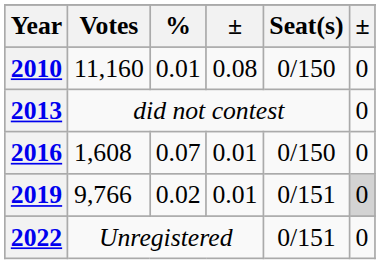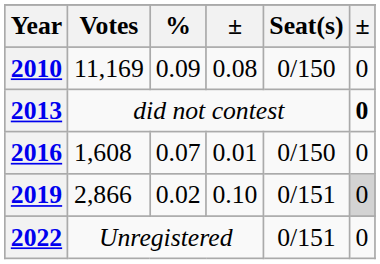 <table class="wikitable" style="text-align:left; font-size:95%">
 <tr>
 </tr>
 <tr>
 <th>Year</th>
 <th>Votes</th>
 <th>%</th>
 <th>±</th>
 <th>Seat(s)</th>
 <th>±</th>
 </tr>
 <tr>
 <th><a href='#'>2010</a></th>
-<td>11,160</td>
-<td align=center>0.01</td>
+<td>11,169</td>
+<td align=center>0.09</td>
 <td align=center>0.08</td>
 <td align=center>0/150</td>
 <td>0</td>
 </tr>
 <tr>
 <th><a href='#'>2013</a></th>
 <td colspan=4 align=center><em>did not contest</em></td>
-<td>0</td>
+<td><strong>0</strong></td>
 </tr>
 <tr>
 <th><a href='#'>2016</a></th>
 <td>1,608</td>
 <td align=center>0.07</td>
 <td align=center>0.01</td>
 <td align=center>0/150</td>
 <td>0</td>
 </tr>
 <tr>
 <th><a href='#'>2019</a></th>
-<td>9,766</td>
+<td>2,866</td>
 <td align=center>0.02</td>
-<td align=center>0.01</td>
+<td align=center>0.10</td>
 <td align=center>0/151</td>
 <td style="background: lightgrey;">0</td>
 </tr>
 <tr>
 <th><a href='#'>2022</a></th>
 <td colspan=3 align=center><em>Unregistered</em></td>
 <td align=center>0/151</td>
 <td>0</td>
 </tr>
 </table>
